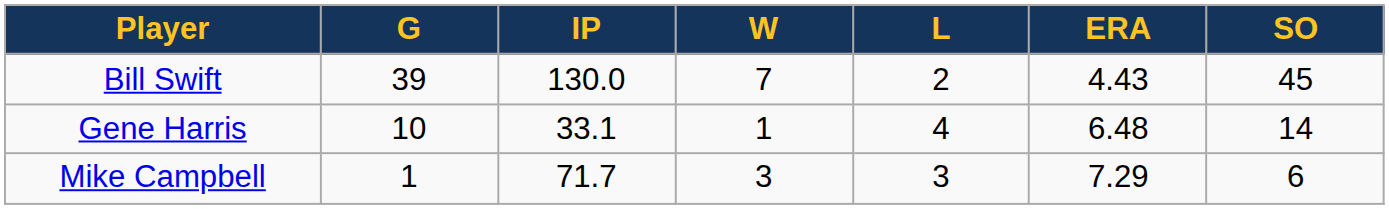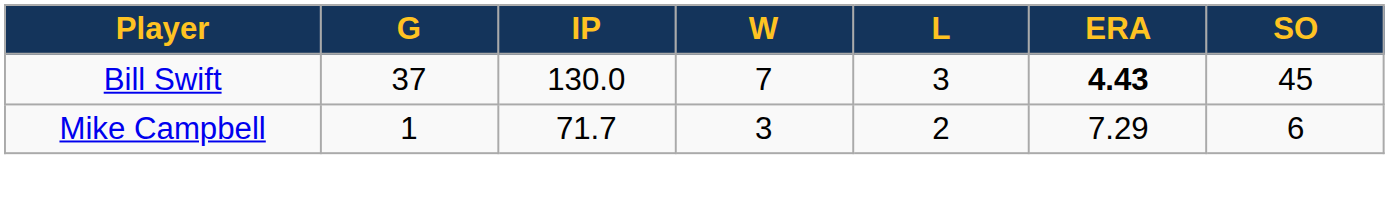 <table class="wikitable sortable">
 <tr>
 <th style="background:#14345B;color:#ffc322;" width="16%">Player</th>
 <th style="background:#14345B;color:#ffc322;" width="9%">G</th>
 <th style="background:#14345B;color:#ffc322;" width="9%">IP</th>
 <th style="background:#14345B;color:#ffc322;" width="9%">W</th>
 <th style="background:#14345B;color:#ffc322;" width="9%">L</th>
 <th style="background:#14345B;color:#ffc322;" width="9%">ERA</th>
 <th style="background:#14345B;color:#ffc322;" width="9%">SO</th>
 </tr>
 <tr align=center>
 <td><a href='#'>Bill Swift</a></td>
-<td>39</td>
+<td>37</td>
 <td>130.0</td>
 <td>7</td>
-<td>2</td>
-<td>4.43</td>
+<td>3</td>
+<td><strong>4.43</strong></td>
 <td>45</td>
-</tr>
-<tr align=center>
-<td><a href='#'>Gene Harris</a></td>
-<td>10</td>
-<td>33.1</td>
-<td>1</td>
-<td>4</td>
-<td>6.48</td>
-<td>14</td>
 </tr>
 <tr align=center>
 <td><a href='#'>Mike Campbell</a></td>
 <td>1</td>
 <td>71.7</td>
 <td>3</td>
-<td>3</td>
+<td>2</td>
 <td>7.29</td>
 <td>6</td>
 </tr>
 </table>
